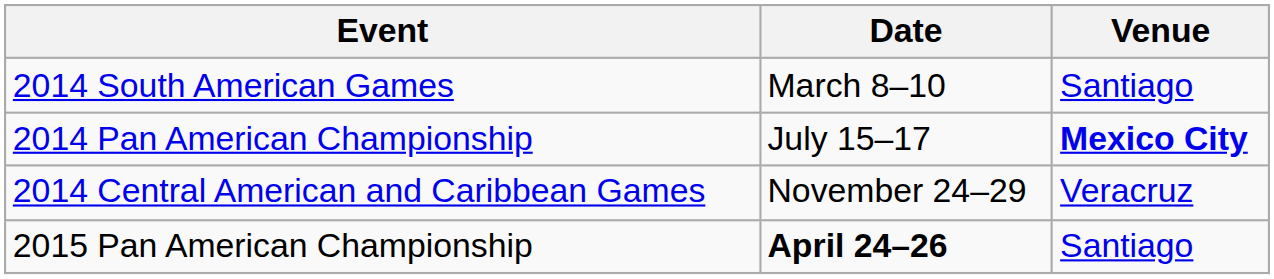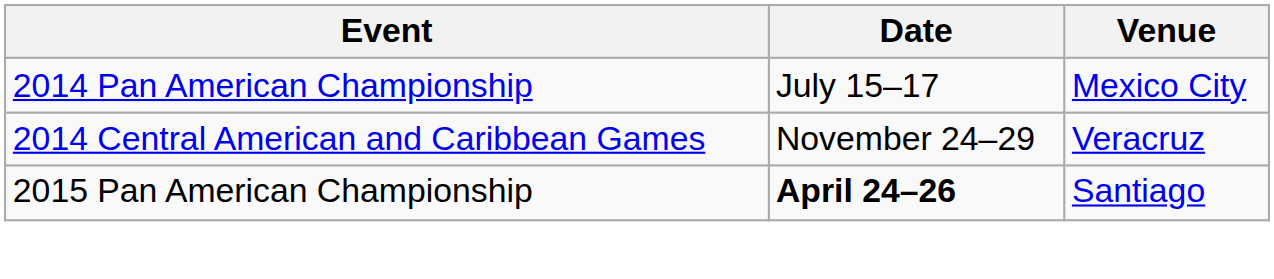 <table class="wikitable" width=600>
 <tr>
 <th>Event</th>
 <th>Date</th>
 <th>Venue</th>
 </tr>
 <tr>
-<td><a href='#'>2014 South American Games</a></td>
-<td>March 8–10</td>
-<td> <a href='#'>Santiago</a></td>
-</tr>
-<tr>
 <td><a href='#'>2014 Pan American Championship</a></td>
 <td>July 15–17</td>
-<td><strong> <a href='#'>Mexico City</a></strong></td>
+<td> <a href='#'>Mexico City</a></td>
 </tr>
 <tr>
 <td><a href='#'>2014 Central American and Caribbean Games</a></td>
 <td>November 24–29</td>
 <td> <a href='#'>Veracruz</a></td>
 </tr>
 <tr>
 <td>2015 Pan American Championship</td>
 <td><strong>April 24–26</strong></td>
 <td> <a href='#'>Santiago</a></td>
 </tr>
 </table>
